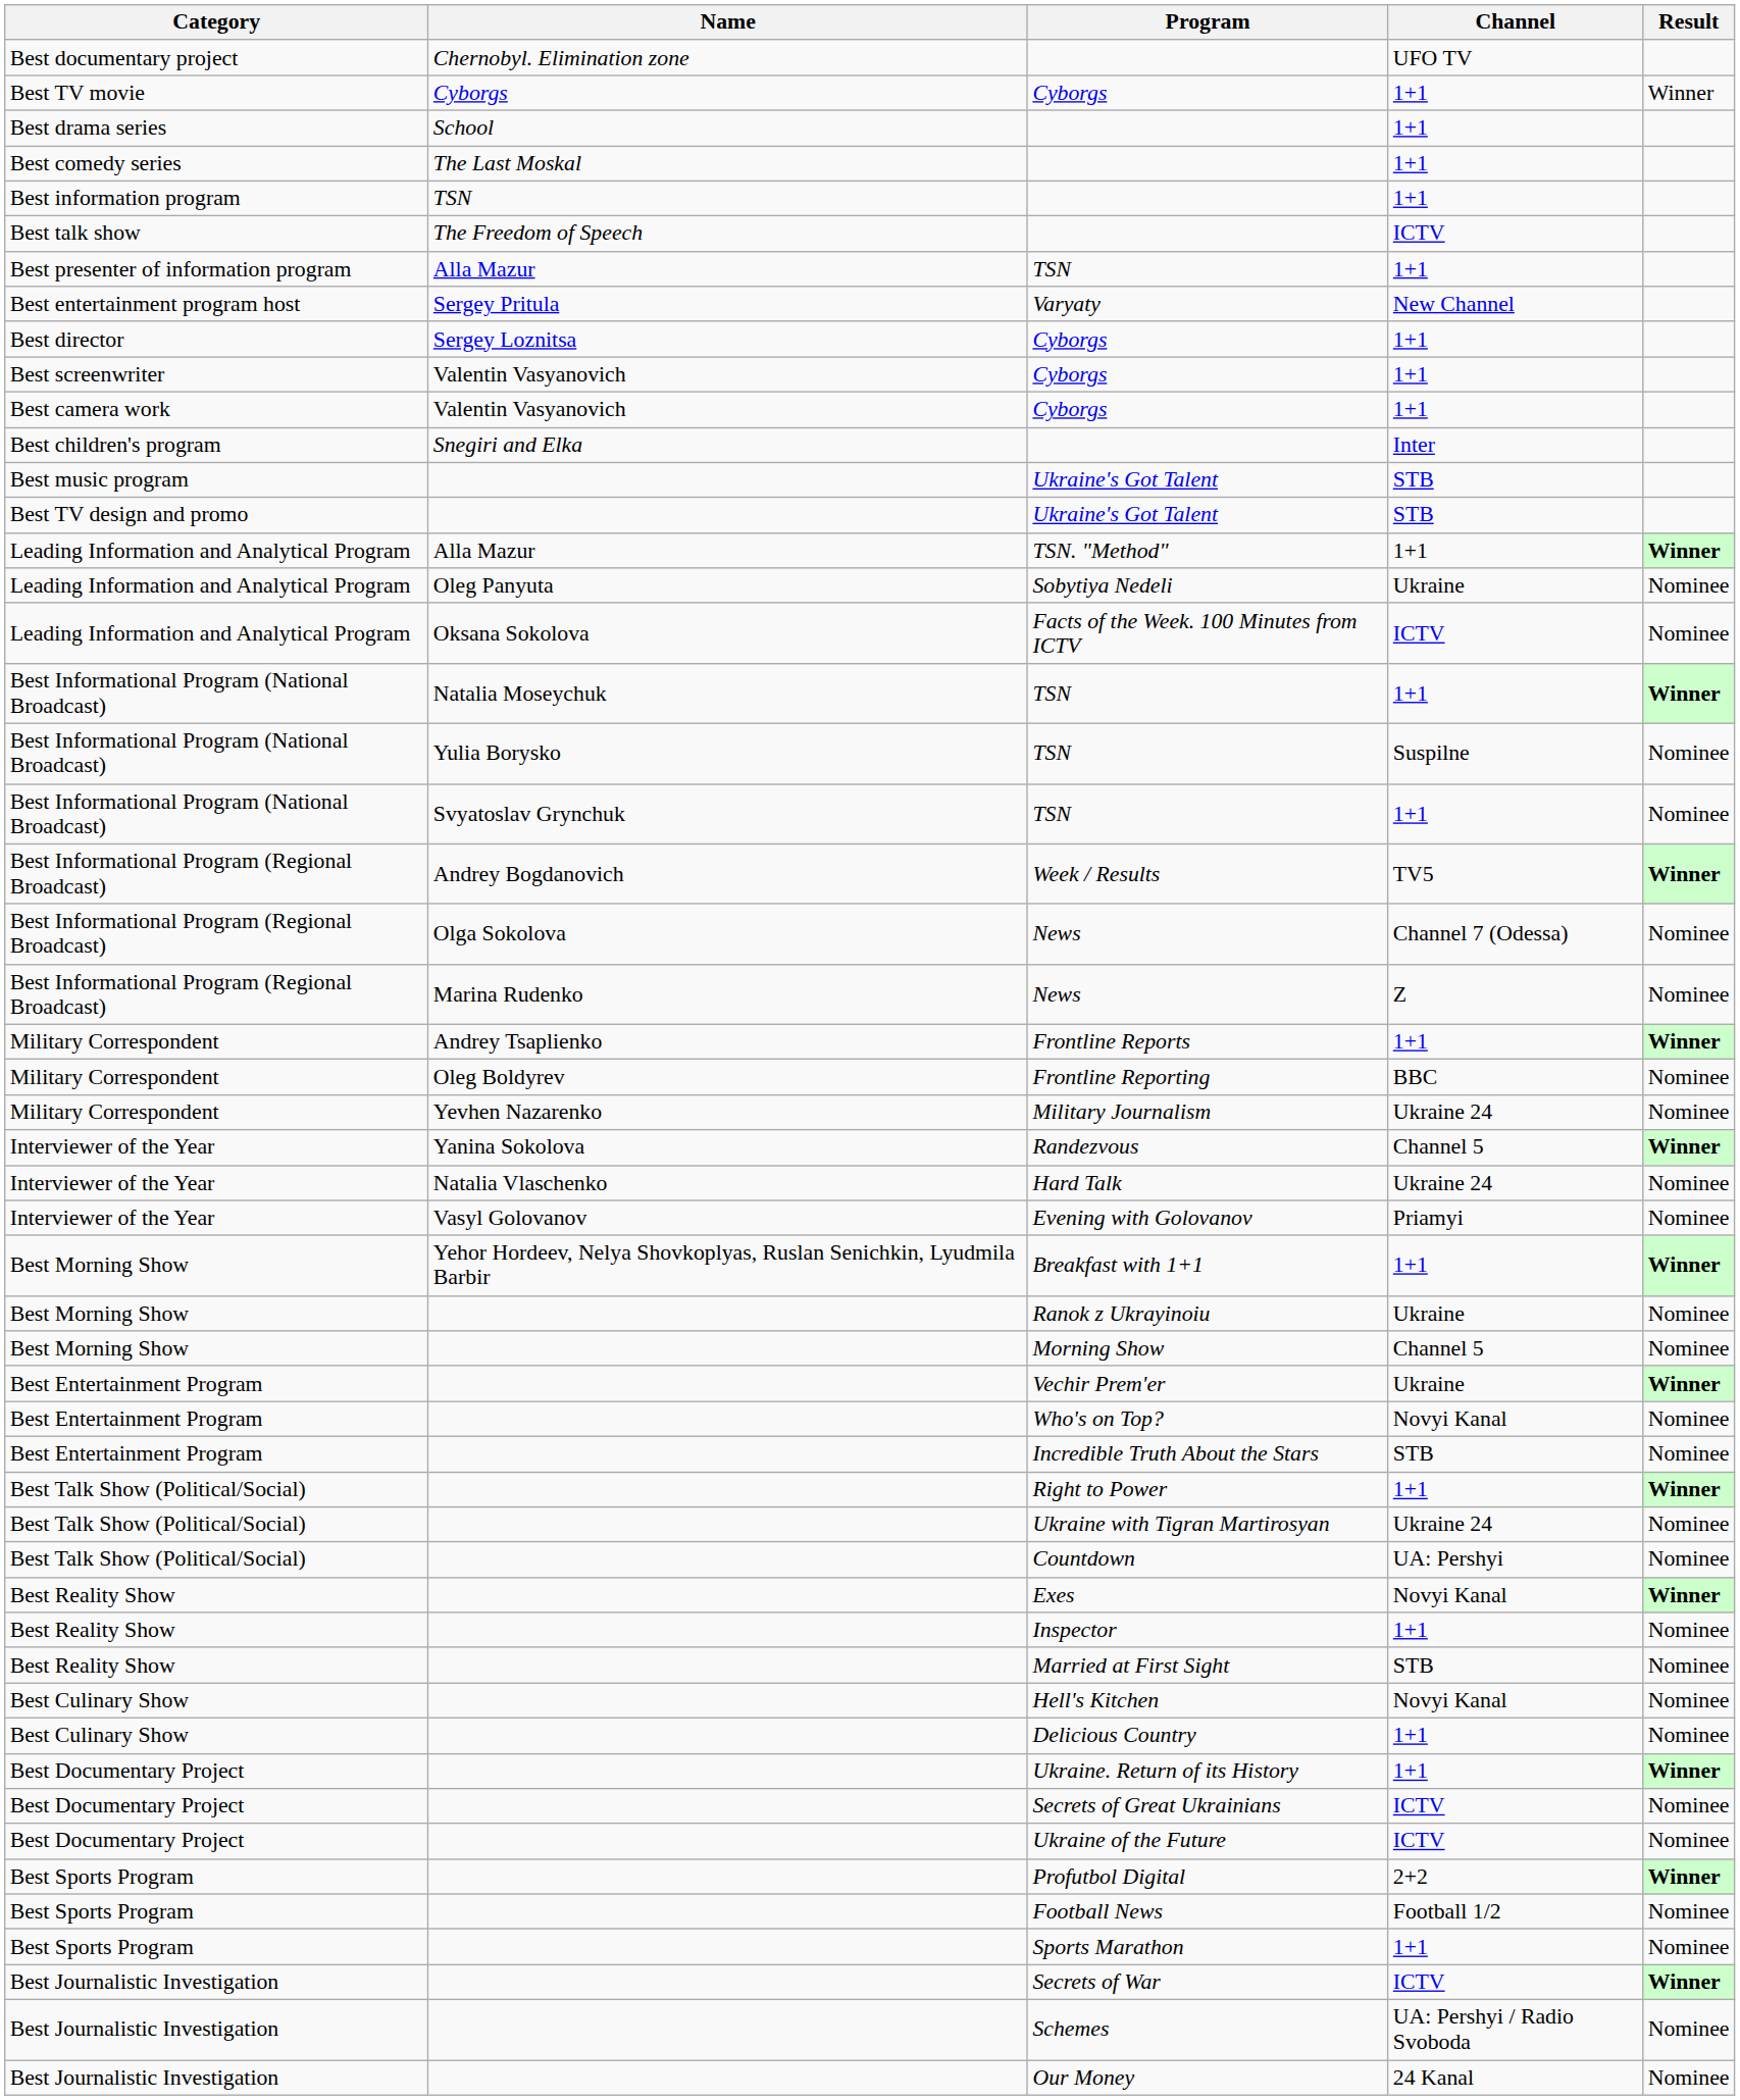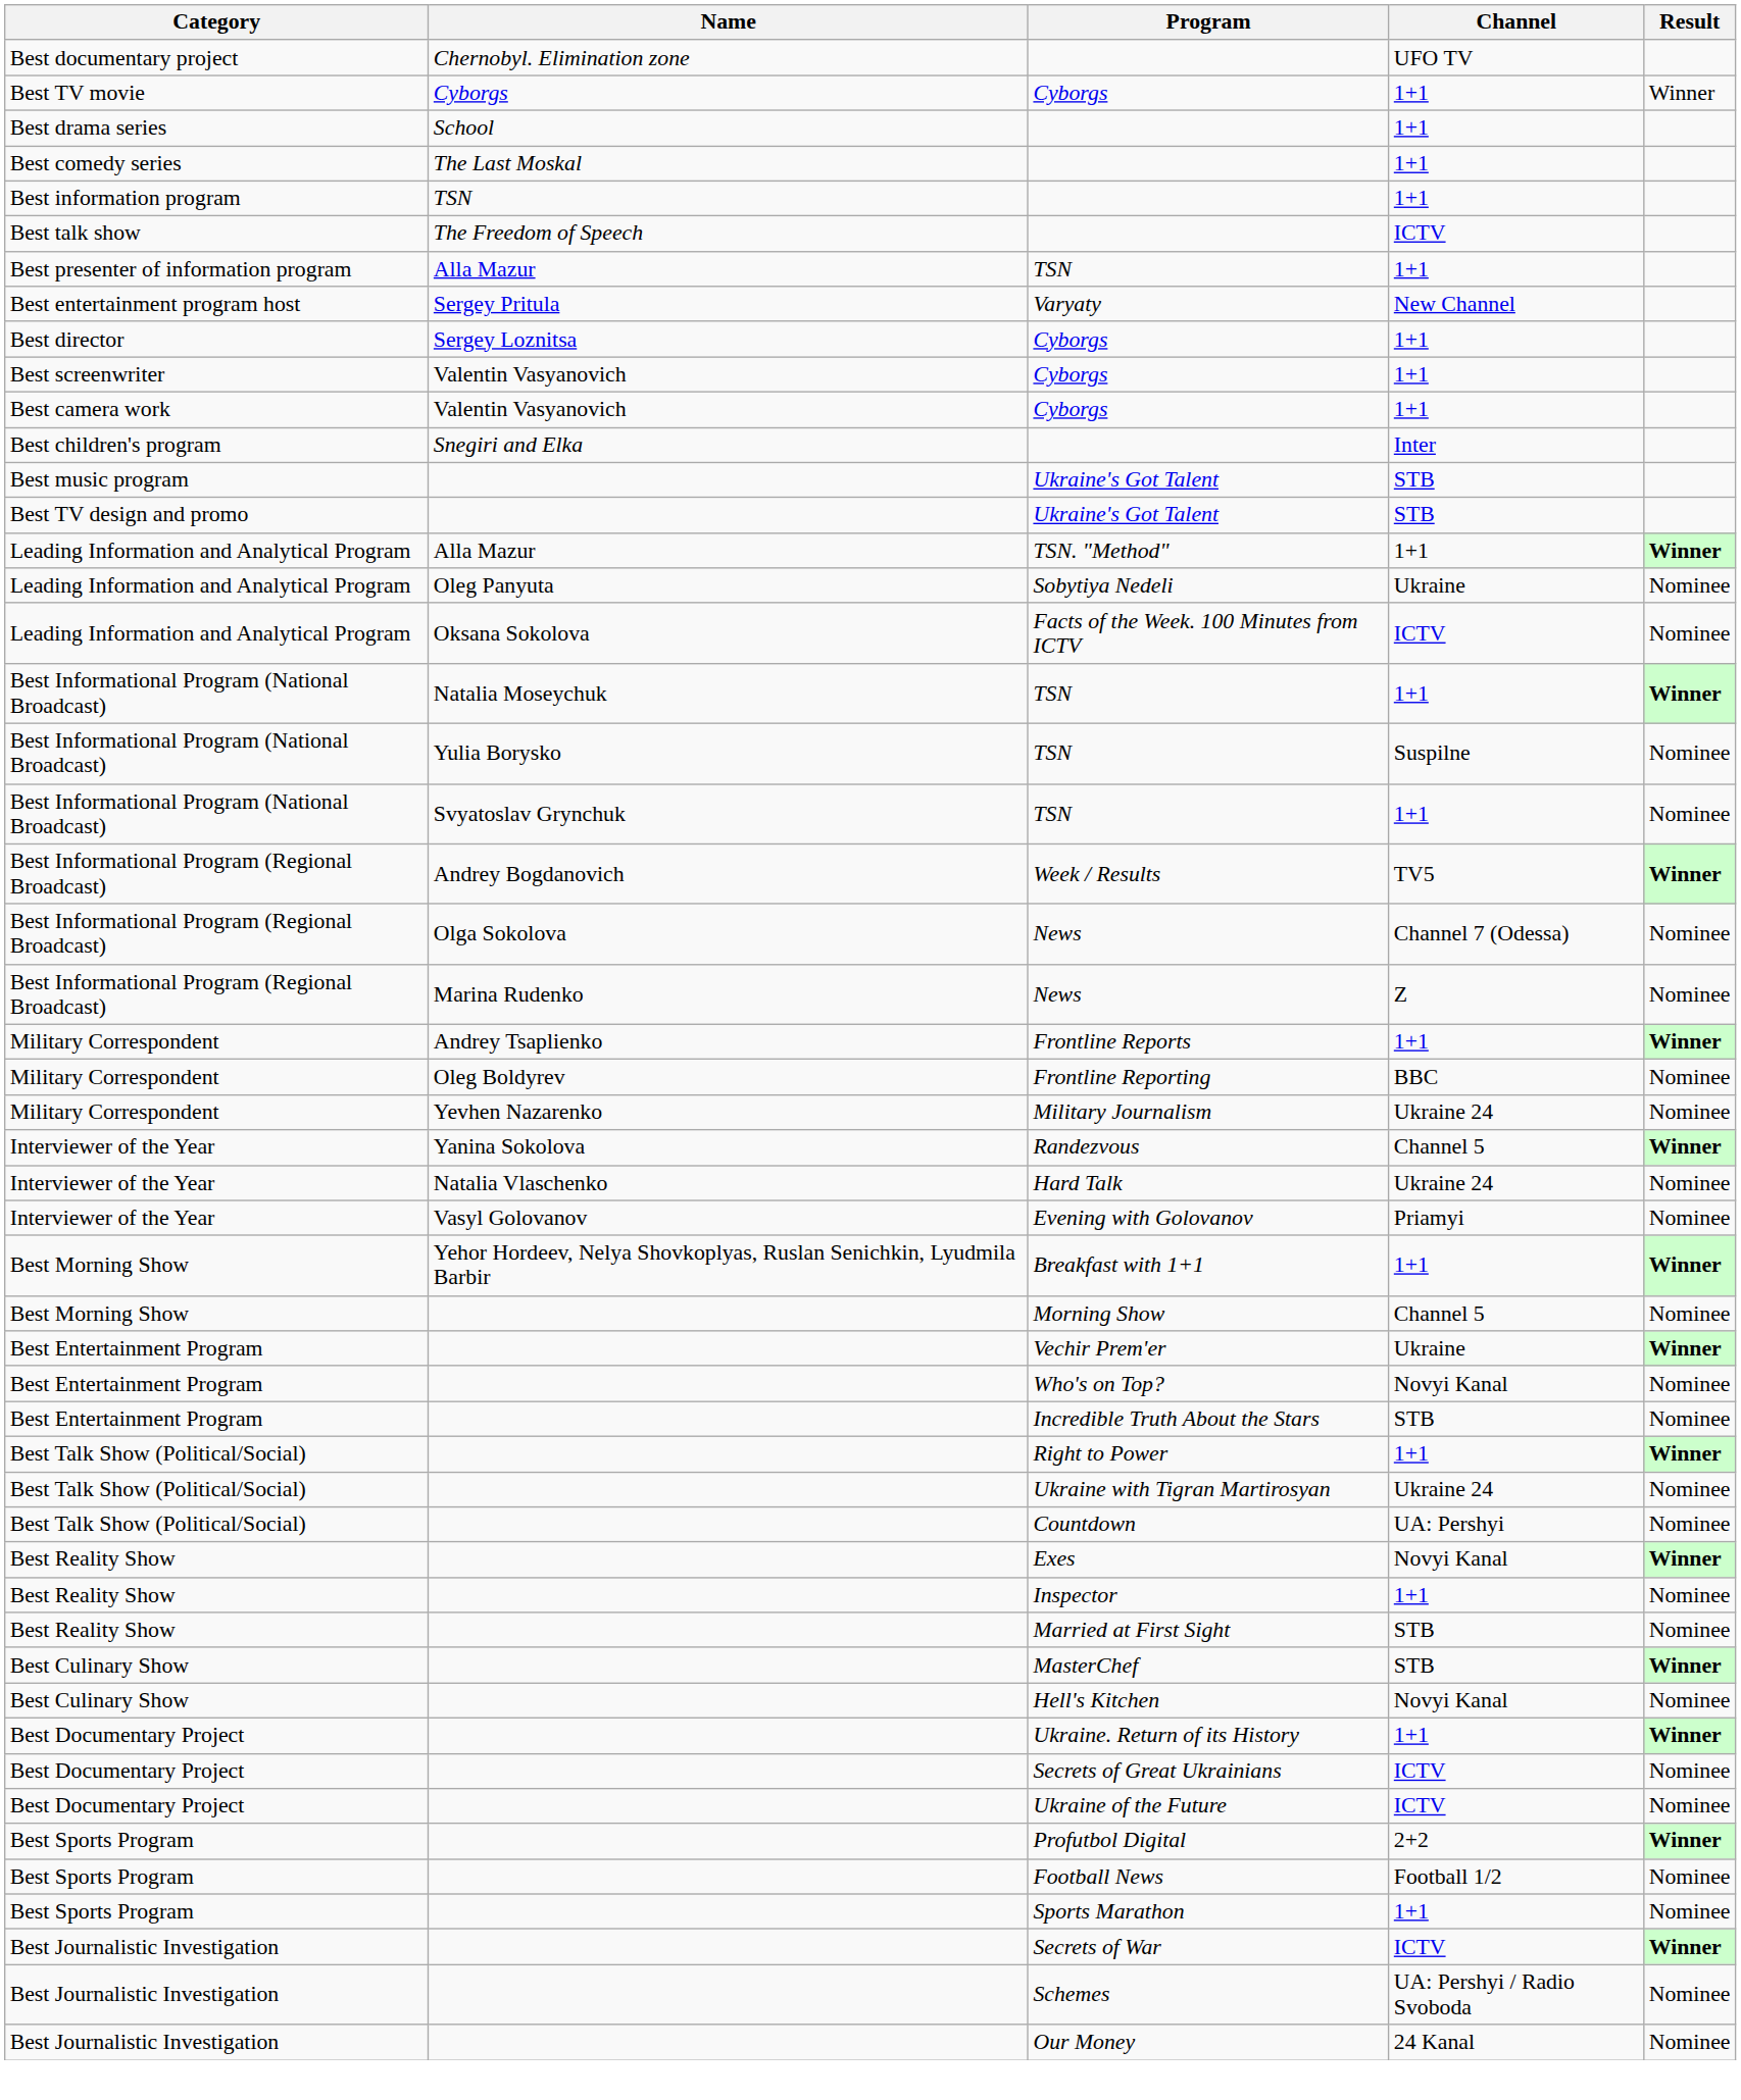 <table class="wikitable sortable">
 <tr>
 <th>Category</th>
 <th>Name</th>
 <th>Program</th>
 <th>Channel</th>
 <th>Result</th>
 </tr>
 <tr>
 <td>Best documentary project</td>
 <td><em>Chernobyl. Elimination zone</em></td>
 <td></td>
 <td>UFO TV</td>
 <td></td>
 </tr>
 <tr>
 <td>Best TV movie</td>
 <td><em><a href='#'>Cyborgs</a></em></td>
 <td><a href='#'><em>Cyborgs</em></a></td>
 <td><a href='#'>1+1</a></td>
 <td>Winner</td>
 </tr>
 <tr>
 <td>Best drama series</td>
 <td><em>School</em></td>
 <td></td>
 <td><a href='#'>1+1</a></td>
 <td></td>
 </tr>
 <tr>
 <td>Best comedy series</td>
 <td><em>The Last Moskal</em></td>
 <td></td>
 <td><a href='#'>1+1</a></td>
 <td></td>
 </tr>
 <tr>
 <td>Best information program</td>
 <td><em>TSN</em></td>
 <td></td>
 <td><a href='#'>1+1</a></td>
 <td></td>
 </tr>
 <tr>
 <td>Best talk show</td>
 <td><em>The Freedom of Speech</em></td>
 <td></td>
 <td><a href='#'>ICTV</a></td>
 <td></td>
 </tr>
 <tr>
 <td>Best presenter of information program</td>
 <td><a href='#'>Alla Mazur</a></td>
 <td><em>TSN</em></td>
 <td><a href='#'>1+1</a></td>
 <td></td>
 </tr>
 <tr>
 <td>Best entertainment program host</td>
 <td><a href='#'>Sergey Pritula</a></td>
 <td><em>Varyaty</em></td>
 <td><a href='#'>New Channel</a></td>
 <td></td>
 </tr>
 <tr>
 <td>Best director</td>
 <td><a href='#'>Sergey Loznitsa</a></td>
 <td><a href='#'><em>Cyborgs</em></a></td>
 <td><a href='#'>1+1</a></td>
 <td></td>
 </tr>
 <tr>
 <td>Best screenwriter</td>
 <td>Valentin Vasyanovich</td>
 <td><a href='#'><em>Cyborgs</em></a></td>
 <td><a href='#'>1+1</a></td>
 <td></td>
 </tr>
 <tr>
 <td>Best camera work</td>
 <td>Valentin Vasyanovich</td>
 <td><a href='#'><em>Cyborgs</em></a></td>
 <td><a href='#'>1+1</a></td>
 <td></td>
 </tr>
 <tr>
 <td>Best children's program</td>
 <td><em>Snegiri and Elka</em></td>
 <td></td>
 <td><a href='#'>Inter</a></td>
 <td></td>
 </tr>
 <tr>
 <td>Best music program</td>
 <td></td>
 <td><em><a href='#'>Ukraine's Got Talent</a></em></td>
 <td><a href='#'>STB</a></td>
 <td></td>
 </tr>
 <tr>
 <td>Best TV design and promo</td>
 <td></td>
 <td><em><a href='#'>Ukraine's Got Talent</a></em></td>
 <td><a href='#'>STB</a></td>
 <td></td>
 </tr>
 <tr>
 <td>Leading Information and Analytical Program</td>
 <td>Alla Mazur</td>
 <td><em>TSN. "Method"</em></td>
 <td>1+1</td>
 <td style="background-color:#cfc;"><strong>Winner</strong></td>
 </tr>
 <tr>
 <td>Leading Information and Analytical Program</td>
 <td>Oleg Panyuta</td>
 <td><em>Sobytiya Nedeli</em></td>
 <td>Ukraine</td>
 <td>Nominee</td>
 </tr>
 <tr>
 <td>Leading Information and Analytical Program</td>
 <td>Oksana Sokolova</td>
 <td><em>Facts of the Week. 100 Minutes from ICTV</em></td>
 <td><a href='#'>ICTV</a></td>
 <td>Nominee</td>
 </tr>
 <tr>
 <td>Best Informational Program (National Broadcast)</td>
 <td>Natalia Moseychuk</td>
 <td><em>TSN</em></td>
 <td><a href='#'>1+1</a></td>
 <td style="background-color:#cfc;"><strong>Winner</strong></td>
 </tr>
 <tr>
 <td>Best Informational Program (National Broadcast)</td>
 <td>Yulia Borysko</td>
 <td><em>TSN</em></td>
 <td>Suspilne</td>
 <td>Nominee</td>
 </tr>
 <tr>
 <td>Best Informational Program (National Broadcast)</td>
 <td>Svyatoslav Grynchuk</td>
 <td><em>TSN</em></td>
 <td><a href='#'>1+1</a></td>
 <td>Nominee</td>
 </tr>
 <tr>
 <td>Best Informational Program (Regional Broadcast)</td>
 <td>Andrey Bogdanovich</td>
 <td><em>Week / Results</em></td>
 <td>TV5</td>
 <td style="background-color:#cfc;"><strong>Winner</strong></td>
 </tr>
 <tr>
 <td>Best Informational Program (Regional Broadcast)</td>
 <td>Olga Sokolova</td>
 <td><em>News</em></td>
 <td>Channel 7 (Odessa)</td>
 <td>Nominee</td>
 </tr>
 <tr>
 <td>Best Informational Program (Regional Broadcast)</td>
 <td>Marina Rudenko</td>
 <td><em>News</em></td>
 <td>Z</td>
 <td>Nominee</td>
 </tr>
 <tr>
 <td>Military Correspondent</td>
 <td>Andrey Tsaplienko</td>
 <td><em>Frontline Reports</em></td>
 <td><a href='#'>1+1</a></td>
 <td style="background-color:#cfc;"><strong>Winner</strong></td>
 </tr>
 <tr>
 <td>Military Correspondent</td>
 <td>Oleg Boldyrev</td>
 <td><em>Frontline Reporting</em></td>
 <td>BBC</td>
 <td>Nominee</td>
 </tr>
 <tr>
 <td>Military Correspondent</td>
 <td>Yevhen Nazarenko</td>
 <td><em>Military Journalism</em></td>
 <td>Ukraine 24</td>
 <td>Nominee</td>
 </tr>
 <tr>
 <td>Interviewer of the Year</td>
 <td>Yanina Sokolova</td>
 <td><em>Randezvous</em></td>
 <td>Channel 5</td>
 <td style="background-color:#cfc;"><strong>Winner</strong></td>
 </tr>
 <tr>
 <td>Interviewer of the Year</td>
 <td>Natalia Vlaschenko</td>
 <td><em>Hard Talk</em></td>
 <td>Ukraine 24</td>
 <td>Nominee</td>
 </tr>
 <tr>
 <td>Interviewer of the Year</td>
 <td>Vasyl Golovanov</td>
 <td><em>Evening with Golovanov</em></td>
 <td>Priamyi</td>
 <td>Nominee</td>
 </tr>
 <tr>
 <td>Best Morning Show</td>
 <td>Yehor Hordeev, Nelya Shovkoplyas, Ruslan Senichkin, Lyudmila Barbir</td>
 <td><em>Breakfast with 1+1</em></td>
 <td><a href='#'>1+1</a></td>
 <td style="background-color:#cfc;"><strong>Winner</strong></td>
 </tr>
 <tr>
 <td>Best Morning Show</td>
 <td></td>
-<td><em>Ranok z Ukrayinoiu</em></td>
-<td>Ukraine</td>
-<td>Nominee</td>
-</tr>
-<tr>
-<td>Best Morning Show</td>
-<td></td>
 <td><em>Morning Show</em></td>
 <td>Channel 5</td>
 <td>Nominee</td>
 </tr>
 <tr>
 <td>Best Entertainment Program</td>
 <td></td>
 <td><em>Vechir Prem'er</em></td>
 <td>Ukraine</td>
 <td style="background-color:#cfc;"><strong>Winner</strong></td>
 </tr>
 <tr>
 <td>Best Entertainment Program</td>
 <td></td>
 <td><em>Who's on Top?</em></td>
 <td>Novyi Kanal</td>
 <td>Nominee</td>
 </tr>
 <tr>
 <td>Best Entertainment Program</td>
 <td></td>
 <td><em>Incredible Truth About the Stars</em></td>
 <td>STB</td>
 <td>Nominee</td>
 </tr>
 <tr>
 <td>Best Talk Show (Political/Social)</td>
 <td></td>
 <td><em>Right to Power</em></td>
 <td><a href='#'>1+1</a></td>
 <td style="background-color:#cfc;"><strong>Winner</strong></td>
 </tr>
 <tr>
 <td>Best Talk Show (Political/Social)</td>
 <td></td>
 <td><em>Ukraine with Tigran Martirosyan</em></td>
 <td>Ukraine 24</td>
 <td>Nominee</td>
 </tr>
 <tr>
 <td>Best Talk Show (Political/Social)</td>
 <td></td>
 <td><em>Countdown</em></td>
 <td>UA: Pershyi</td>
 <td>Nominee</td>
 </tr>
 <tr>
 <td>Best Reality Show</td>
 <td></td>
 <td><em>Exes</em></td>
 <td>Novyi Kanal</td>
 <td style="background-color:#cfc;"><strong>Winner</strong></td>
 </tr>
 <tr>
 <td>Best Reality Show</td>
 <td></td>
 <td><em>Inspector</em></td>
 <td><a href='#'>1+1</a></td>
 <td>Nominee</td>
 </tr>
 <tr>
 <td>Best Reality Show</td>
 <td></td>
 <td><em>Married at First Sight</em></td>
 <td>STB</td>
 <td>Nominee</td>
 </tr>
 <tr>
 <td>Best Culinary Show</td>
 <td></td>
-<td><em>Hell's Kitchen</em></td>
-<td>Novyi Kanal</td>
-<td>Nominee</td>
+<td><em>MasterChef</em></td>
+<td>STB</td>
+<td style="background-color:#cfc;"><strong>Winner</strong></td>
 </tr>
 <tr>
 <td>Best Culinary Show</td>
 <td></td>
-<td><em>Delicious Country</em></td>
-<td><a href='#'>1+1</a></td>
+<td><em>Hell's Kitchen</em></td>
+<td>Novyi Kanal</td>
 <td>Nominee</td>
 </tr>
 <tr>
 <td>Best Documentary Project</td>
 <td></td>
 <td><em>Ukraine. Return of its History</em></td>
 <td><a href='#'>1+1</a></td>
 <td style="background-color:#cfc;"><strong>Winner</strong></td>
 </tr>
 <tr>
 <td>Best Documentary Project</td>
 <td></td>
 <td><em>Secrets of Great Ukrainians</em></td>
 <td><a href='#'>ICTV</a></td>
 <td>Nominee</td>
 </tr>
 <tr>
 <td>Best Documentary Project</td>
 <td></td>
 <td><em>Ukraine of the Future</em></td>
 <td><a href='#'>ICTV</a></td>
 <td>Nominee</td>
 </tr>
 <tr>
 <td>Best Sports Program</td>
 <td></td>
 <td><em>Profutbol Digital</em></td>
 <td>2+2</td>
 <td style="background-color:#cfc;"><strong>Winner</strong></td>
 </tr>
 <tr>
 <td>Best Sports Program</td>
 <td></td>
 <td><em>Football News</em></td>
 <td>Football 1/2</td>
 <td>Nominee</td>
 </tr>
 <tr>
 <td>Best Sports Program</td>
 <td></td>
 <td><em>Sports Marathon</em></td>
 <td><a href='#'>1+1</a></td>
 <td>Nominee</td>
 </tr>
 <tr>
 <td>Best Journalistic Investigation</td>
 <td></td>
 <td><em>Secrets of War</em></td>
 <td><a href='#'>ICTV</a></td>
 <td style="background-color:#cfc;"><strong>Winner</strong></td>
 </tr>
 <tr>
 <td>Best Journalistic Investigation</td>
 <td></td>
 <td><em>Schemes</em></td>
 <td>UA: Pershyi / Radio Svoboda</td>
 <td>Nominee</td>
 </tr>
 <tr>
 <td>Best Journalistic Investigation</td>
 <td></td>
 <td><em>Our Money</em></td>
 <td>24 Kanal</td>
 <td>Nominee</td>
 </tr>
 </table>
